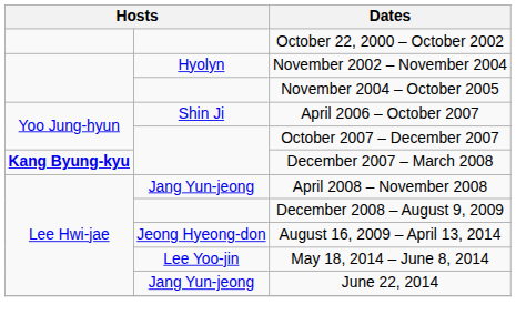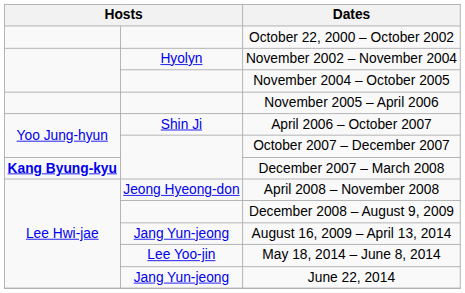 <table class="wikitable plainrowheaders" style="text-align:center;" border="1">
 <tr>
 <th scope="col" colspan="2">Hosts</th>
 <th scope="col">Dates</th>
 </tr>
 <tr>
 <td></td>
 <td></td>
 <td>October 22, 2000 – October 2002</td>
 </tr>
 <tr align="center">
 <td rowspan="2"></td>
 <td><a href='#'>Hyolyn</a></td>
 <td>November 2002 – November 2004</td>
 </tr>
 <tr align="center">
 <td></td>
 <td>November 2004 – October 2005</td>
 </tr>
 <tr align="center">
+<td></td>
+<td></td>
+<td>November 2005 – April 2006</td>
+</tr>
+<tr align="center">
 <td rowspan="2"><a href='#'>Yoo Jung-hyun</a></td>
 <td><a href='#'>Shin Ji</a></td>
 <td>April 2006 – October 2007</td>
 </tr>
 <tr align="center">
 <td rowspan="2"></td>
 <td>October 2007 – December 2007</td>
 </tr>
 <tr align="center">
 <td><strong><a href='#'>Kang Byung-kyu</a></strong></td>
 <td>December 2007 – March 2008</td>
 </tr>
 <tr align="center">
 <td rowspan="5"><a href='#'>Lee Hwi-jae</a></td>
-<td><a href='#'>Jang Yun-jeong</a></td>
+<td><a href='#'>Jeong Hyeong-don</a></td>
 <td>April 2008 – November 2008</td>
 </tr>
 <tr align="center">
 <td></td>
 <td>December 2008 – August 9, 2009</td>
 </tr>
 <tr align="center">
-<td><a href='#'>Jeong Hyeong-don</a></td>
+<td><a href='#'>Jang Yun-jeong</a></td>
 <td>August 16, 2009 – April 13, 2014</td>
 </tr>
 <tr align="center">
 <td><a href='#'>Lee Yoo-jin</a></td>
 <td>May 18, 2014 – June 8, 2014</td>
 </tr>
 <tr align="center">
 <td><a href='#'>Jang Yun-jeong</a></td>
 <td>June 22, 2014</td>
 </tr>
 <tr align="center">
 </tr>
 </table>
